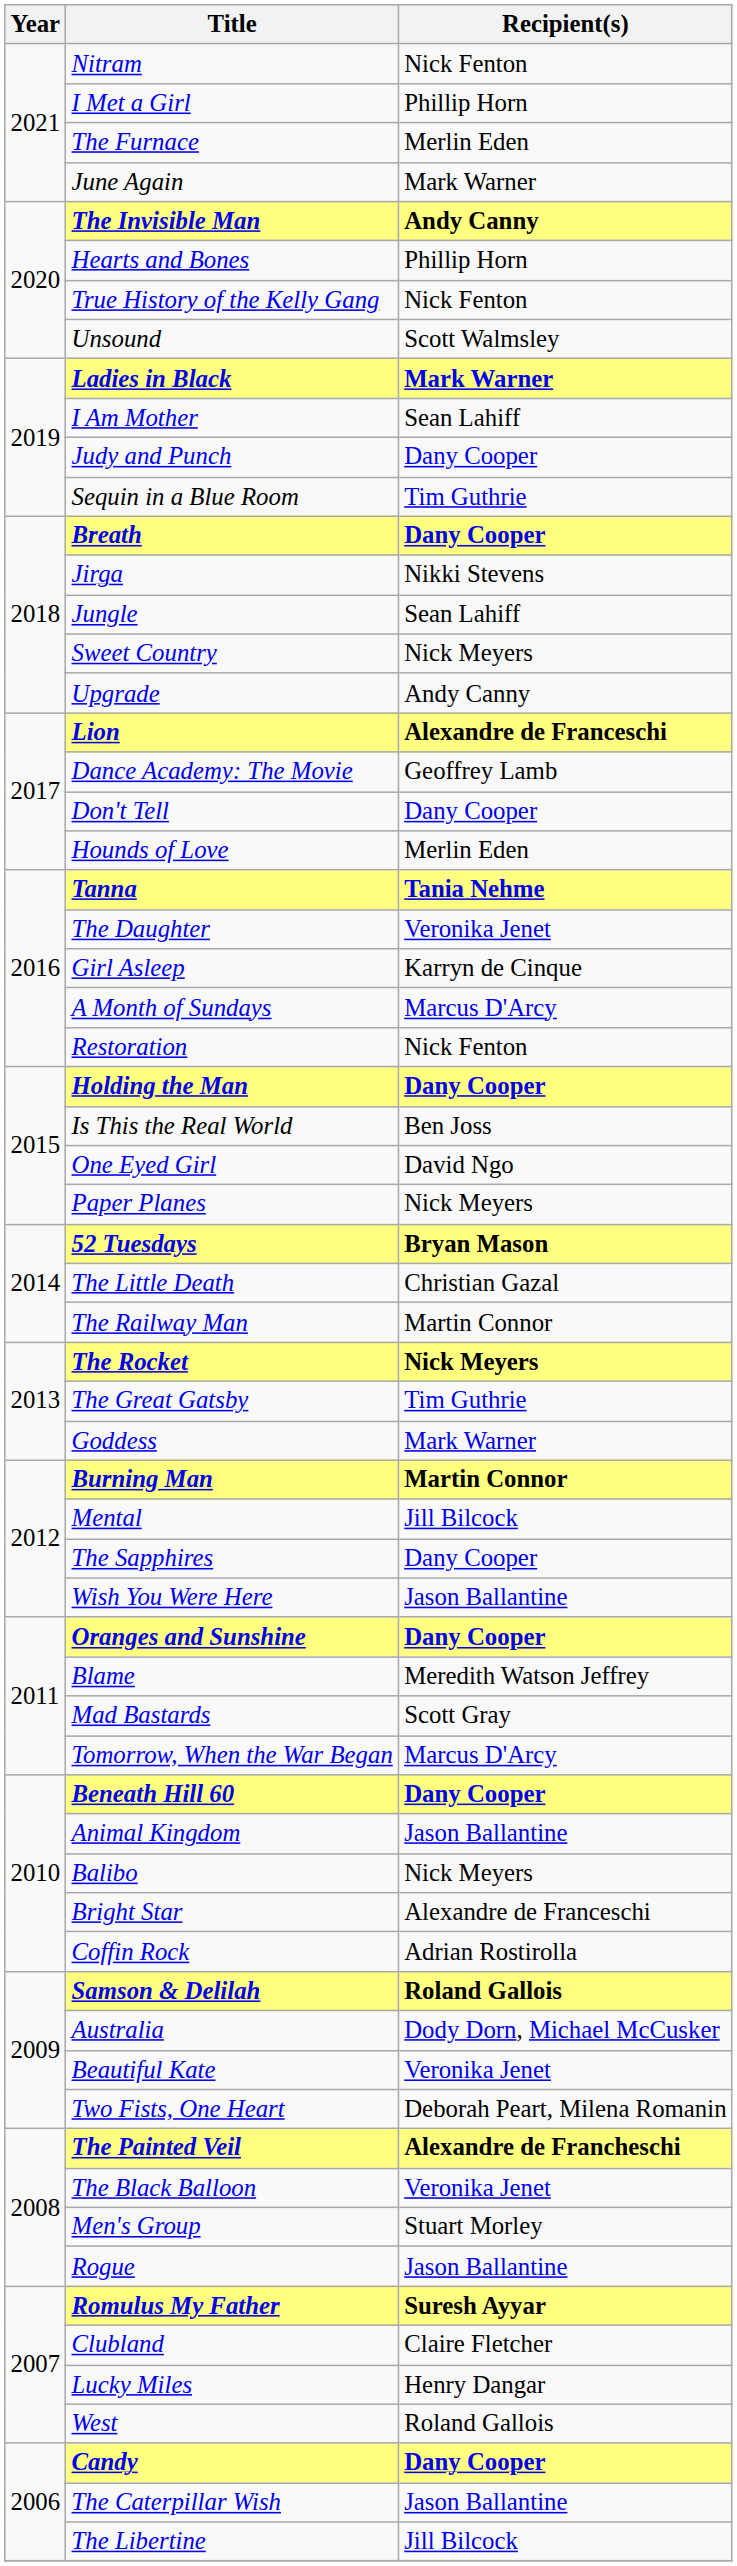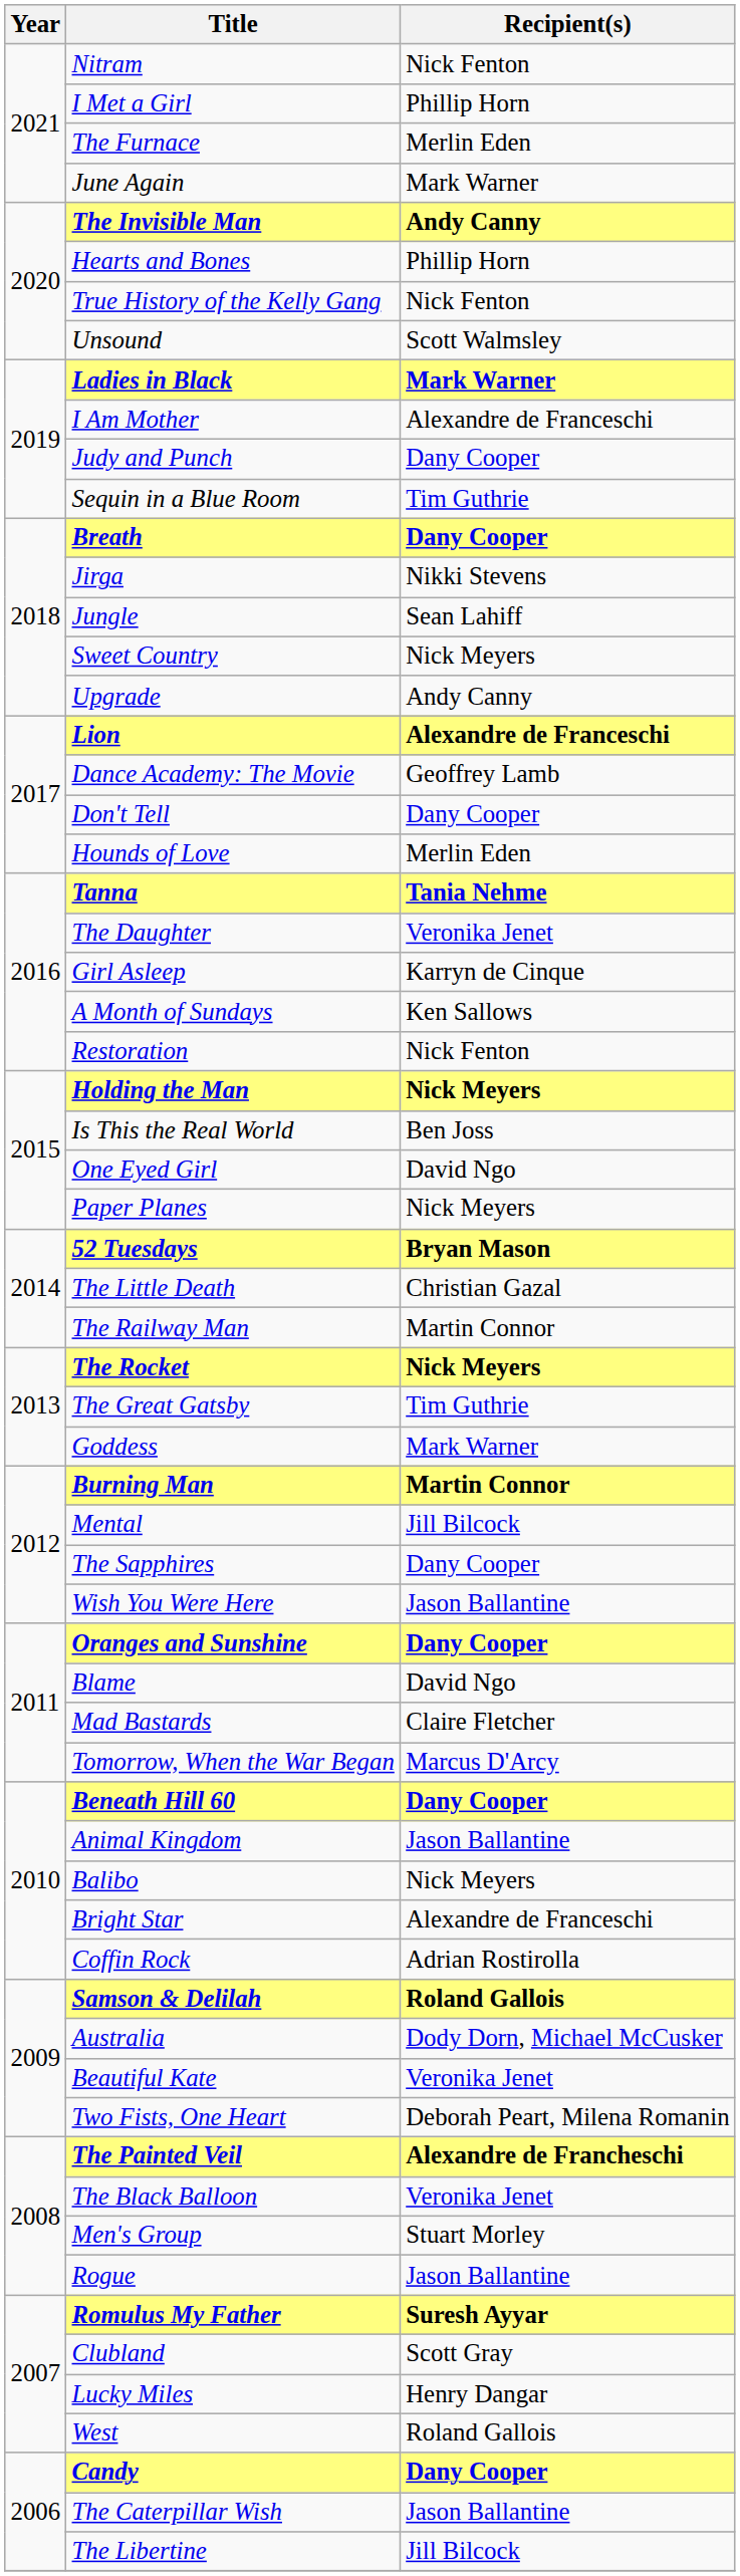 <table class="wikitable">
 <tr>
 <th>Year</th>
 <th>Title</th>
 <th>Recipient(s)</th>
 </tr>
 <tr>
 <td rowspan="4">2021</td>
 <td><em><a href='#'>Nitram</a></em></td>
 <td>Nick Fenton</td>
 </tr>
 <tr>
 <td><em><a href='#'>I Met a Girl</a></em></td>
 <td>Phillip Horn</td>
 </tr>
 <tr>
 <td><em><a href='#'>The Furnace</a></em></td>
 <td>Merlin Eden</td>
 </tr>
 <tr>
 <td><em>June Again</em></td>
 <td>Mark Warner</td>
 </tr>
 <tr>
 <td rowspan="4">2020</td>
 <td style="background:#ffff80;"><strong><em><a href='#'>The Invisible Man</a></em></strong></td>
 <td style="background:#ffff80;"><strong>Andy Canny</strong></td>
 </tr>
 <tr>
 <td><em><a href='#'>Hearts and Bones</a></em></td>
 <td>Phillip Horn</td>
 </tr>
 <tr>
 <td><em><a href='#'>True History of the Kelly Gang</a></em></td>
 <td>Nick Fenton</td>
 </tr>
 <tr>
 <td><em>Unsound</em></td>
 <td>Scott Walmsley</td>
 </tr>
 <tr>
 <td rowspan="4">2019</td>
 <td style="background:#ffff80;"><strong><em><a href='#'>Ladies in Black</a></em></strong></td>
 <td style="background:#ffff80;"><strong><a href='#'>Mark Warner</a></strong></td>
 </tr>
 <tr>
 <td><em><a href='#'>I Am Mother</a></em></td>
-<td>Sean Lahiff</td>
+<td>Alexandre de Franceschi</td>
 </tr>
 <tr>
 <td><em><a href='#'>Judy and Punch</a></em></td>
 <td><a href='#'>Dany Cooper</a></td>
 </tr>
 <tr>
 <td><em>Sequin in a Blue Room</em></td>
 <td><a href='#'>Tim Guthrie</a></td>
 </tr>
 <tr>
 <td rowspan="5">2018</td>
 <td style="background:#ffff80;"><strong><em><a href='#'>Breath</a></em></strong></td>
 <td style="background:#ffff80;"><strong><a href='#'>Dany Cooper</a></strong></td>
 </tr>
 <tr>
 <td><em><a href='#'>Jirga</a></em></td>
 <td>Nikki Stevens</td>
 </tr>
 <tr>
 <td><em><a href='#'>Jungle</a></em></td>
 <td>Sean Lahiff</td>
 </tr>
 <tr>
 <td><em><a href='#'>Sweet Country</a></em></td>
 <td>Nick Meyers</td>
 </tr>
 <tr>
 <td><em><a href='#'>Upgrade</a></em></td>
 <td>Andy Canny</td>
 </tr>
 <tr>
 <td rowspan="4">2017</td>
 <td style="background:#ffff80;"><strong><em><a href='#'>Lion</a></em></strong></td>
 <td style="background:#ffff80;"><strong>Alexandre de Franceschi</strong></td>
 </tr>
 <tr>
 <td><em><a href='#'>Dance Academy: The Movie</a></em></td>
 <td>Geoffrey Lamb</td>
 </tr>
 <tr>
 <td><em><a href='#'>Don't Tell</a></em></td>
 <td><a href='#'>Dany Cooper</a></td>
 </tr>
 <tr>
 <td><em><a href='#'>Hounds of Love</a></em></td>
 <td>Merlin Eden</td>
 </tr>
 <tr>
 <td rowspan="5">2016</td>
 <td style="background:#ffff80;"><strong><em><a href='#'>Tanna</a></em></strong></td>
 <td style="background:#ffff80;"><strong><a href='#'>Tania Nehme</a></strong></td>
 </tr>
 <tr>
 <td><em><a href='#'>The Daughter</a></em></td>
 <td><a href='#'>Veronika Jenet</a></td>
 </tr>
 <tr>
 <td><em><a href='#'>Girl Asleep</a></em></td>
 <td>Karryn de Cinque</td>
 </tr>
 <tr>
 <td><em><a href='#'>A Month of Sundays</a></em></td>
-<td><a href='#'>Marcus D'Arcy</a></td>
+<td>Ken Sallows</td>
 </tr>
 <tr>
 <td><em><a href='#'>Restoration</a></em></td>
 <td>Nick Fenton</td>
 </tr>
 <tr>
 <td rowspan="4">2015</td>
 <td style="background:#ffff80;"><strong><em><a href='#'>Holding the Man</a></em></strong></td>
-<td style="background:#ffff80;"><strong><a href='#'>Dany Cooper</a></strong></td>
+<td style="background:#ffff80;"><strong>Nick Meyers</strong></td>
 </tr>
 <tr>
 <td><em>Is This the Real World</em></td>
 <td>Ben Joss</td>
 </tr>
 <tr>
 <td><em><a href='#'>One Eyed Girl</a></em></td>
 <td>David Ngo</td>
 </tr>
 <tr>
 <td><em><a href='#'>Paper Planes</a></em></td>
 <td>Nick Meyers</td>
 </tr>
 <tr>
 <td rowspan="3">2014</td>
 <td style="background:#ffff80;"><strong><em><a href='#'>52 Tuesdays</a></em></strong></td>
 <td style="background:#ffff80;"><strong>Bryan Mason</strong></td>
 </tr>
 <tr>
 <td><em><a href='#'>The Little Death</a></em></td>
 <td>Christian Gazal</td>
 </tr>
 <tr>
 <td><em><a href='#'>The Railway Man</a></em></td>
 <td>Martin Connor</td>
 </tr>
 <tr>
 <td rowspan="3">2013</td>
 <td style="background:#ffff80;"><strong><em><a href='#'>The Rocket</a></em></strong></td>
 <td style="background:#ffff80;"><strong>Nick Meyers</strong></td>
 </tr>
 <tr>
 <td><em><a href='#'>The Great Gatsby</a></em></td>
 <td><a href='#'>Tim Guthrie</a></td>
 </tr>
 <tr>
 <td><em><a href='#'>Goddess</a></em></td>
 <td><a href='#'>Mark Warner</a></td>
 </tr>
 <tr>
 <td rowspan="4">2012</td>
 <td style="background:#ffff80;"><strong><em><a href='#'>Burning Man</a></em></strong></td>
 <td style="background:#ffff80;"><strong>Martin Connor</strong></td>
 </tr>
 <tr>
 <td><em><a href='#'>Mental</a></em></td>
 <td><a href='#'>Jill Bilcock</a></td>
 </tr>
 <tr>
 <td><em><a href='#'>The Sapphires</a></em></td>
 <td><a href='#'>Dany Cooper</a></td>
 </tr>
 <tr>
 <td><em><a href='#'>Wish You Were Here</a></em></td>
 <td><a href='#'>Jason Ballantine</a></td>
 </tr>
 <tr>
 <td rowspan="4">2011</td>
 <td style="background:#ffff80;"><strong><em><a href='#'>Oranges and Sunshine</a></em></strong></td>
 <td style="background:#ffff80;"><strong><a href='#'>Dany Cooper</a></strong></td>
 </tr>
 <tr>
 <td><em><a href='#'>Blame</a></em></td>
-<td>Meredith Watson Jeffrey</td>
+<td>David Ngo</td>
 </tr>
 <tr>
 <td><em><a href='#'>Mad Bastards</a></em></td>
-<td>Scott Gray</td>
+<td>Claire Fletcher</td>
 </tr>
 <tr>
 <td><em><a href='#'>Tomorrow, When the War Began</a></em></td>
 <td><a href='#'>Marcus D'Arcy</a></td>
 </tr>
 <tr>
 <td rowspan="5">2010</td>
 <td style="background:#ffff80;"><strong><em><a href='#'>Beneath Hill 60</a></em></strong></td>
 <td style="background:#ffff80;"><strong><a href='#'>Dany Cooper</a></strong></td>
 </tr>
 <tr>
 <td><em><a href='#'>Animal Kingdom</a></em></td>
 <td><a href='#'>Jason Ballantine</a></td>
 </tr>
 <tr>
 <td><em><a href='#'>Balibo</a></em></td>
 <td>Nick Meyers</td>
 </tr>
 <tr>
 <td><em><a href='#'>Bright Star</a></em></td>
 <td>Alexandre de Franceschi</td>
 </tr>
 <tr>
 <td><em><a href='#'>Coffin Rock</a></em></td>
 <td>Adrian Rostirolla</td>
 </tr>
 <tr>
 <td rowspan="4">2009</td>
 <td style="background:#ffff80;"><strong><em><a href='#'>Samson & Delilah</a></em></strong></td>
 <td style="background:#ffff80;"><strong>Roland Gallois</strong></td>
 </tr>
 <tr>
 <td><em><a href='#'>Australia</a></em></td>
 <td><a href='#'>Dody Dorn</a>, <a href='#'>Michael McCusker</a></td>
 </tr>
 <tr>
 <td><em><a href='#'>Beautiful Kate</a></em></td>
 <td><a href='#'>Veronika Jenet</a></td>
 </tr>
 <tr>
 <td><em><a href='#'>Two Fists, One Heart</a></em></td>
 <td>Deborah Peart, Milena Romanin</td>
 </tr>
 <tr>
 <td rowspan="4">2008</td>
 <td style="background:#ffff80;"><strong><em><a href='#'>The Painted Veil</a></em></strong></td>
 <td style="background:#ffff80;"><strong>Alexandre de Francheschi</strong></td>
 </tr>
 <tr>
 <td><em><a href='#'>The Black Balloon</a></em></td>
 <td><a href='#'>Veronika Jenet</a></td>
 </tr>
 <tr>
 <td><em><a href='#'>Men's Group</a></em></td>
 <td>Stuart Morley</td>
 </tr>
 <tr>
 <td><em><a href='#'>Rogue</a></em></td>
 <td><a href='#'>Jason Ballantine</a></td>
 </tr>
 <tr>
 <td rowspan="4">2007</td>
 <td style="background:#ffff80;"><strong><em><a href='#'>Romulus My Father</a></em></strong></td>
 <td style="background:#ffff80;"><strong>Suresh Ayyar</strong></td>
 </tr>
 <tr>
 <td><em><a href='#'>Clubland</a></em></td>
-<td>Claire Fletcher</td>
+<td>Scott Gray</td>
 </tr>
 <tr>
 <td><em><a href='#'>Lucky Miles</a></em></td>
 <td>Henry Dangar</td>
 </tr>
 <tr>
 <td><em><a href='#'>West</a></em></td>
 <td>Roland Gallois</td>
 </tr>
 <tr>
 <td rowspan="3">2006</td>
 <td style="background:#ffff80;"><strong><em><a href='#'>Candy</a></em></strong></td>
 <td style="background:#ffff80;"><strong><a href='#'>Dany Cooper</a></strong></td>
 </tr>
 <tr>
 <td><em><a href='#'>The Caterpillar Wish</a></em></td>
 <td><a href='#'>Jason Ballantine</a></td>
 </tr>
 <tr>
 <td><em><a href='#'>The Libertine</a></em></td>
 <td><a href='#'>Jill Bilcock</a></td>
 </tr>
 <tr>
 </tr>
 </table>
